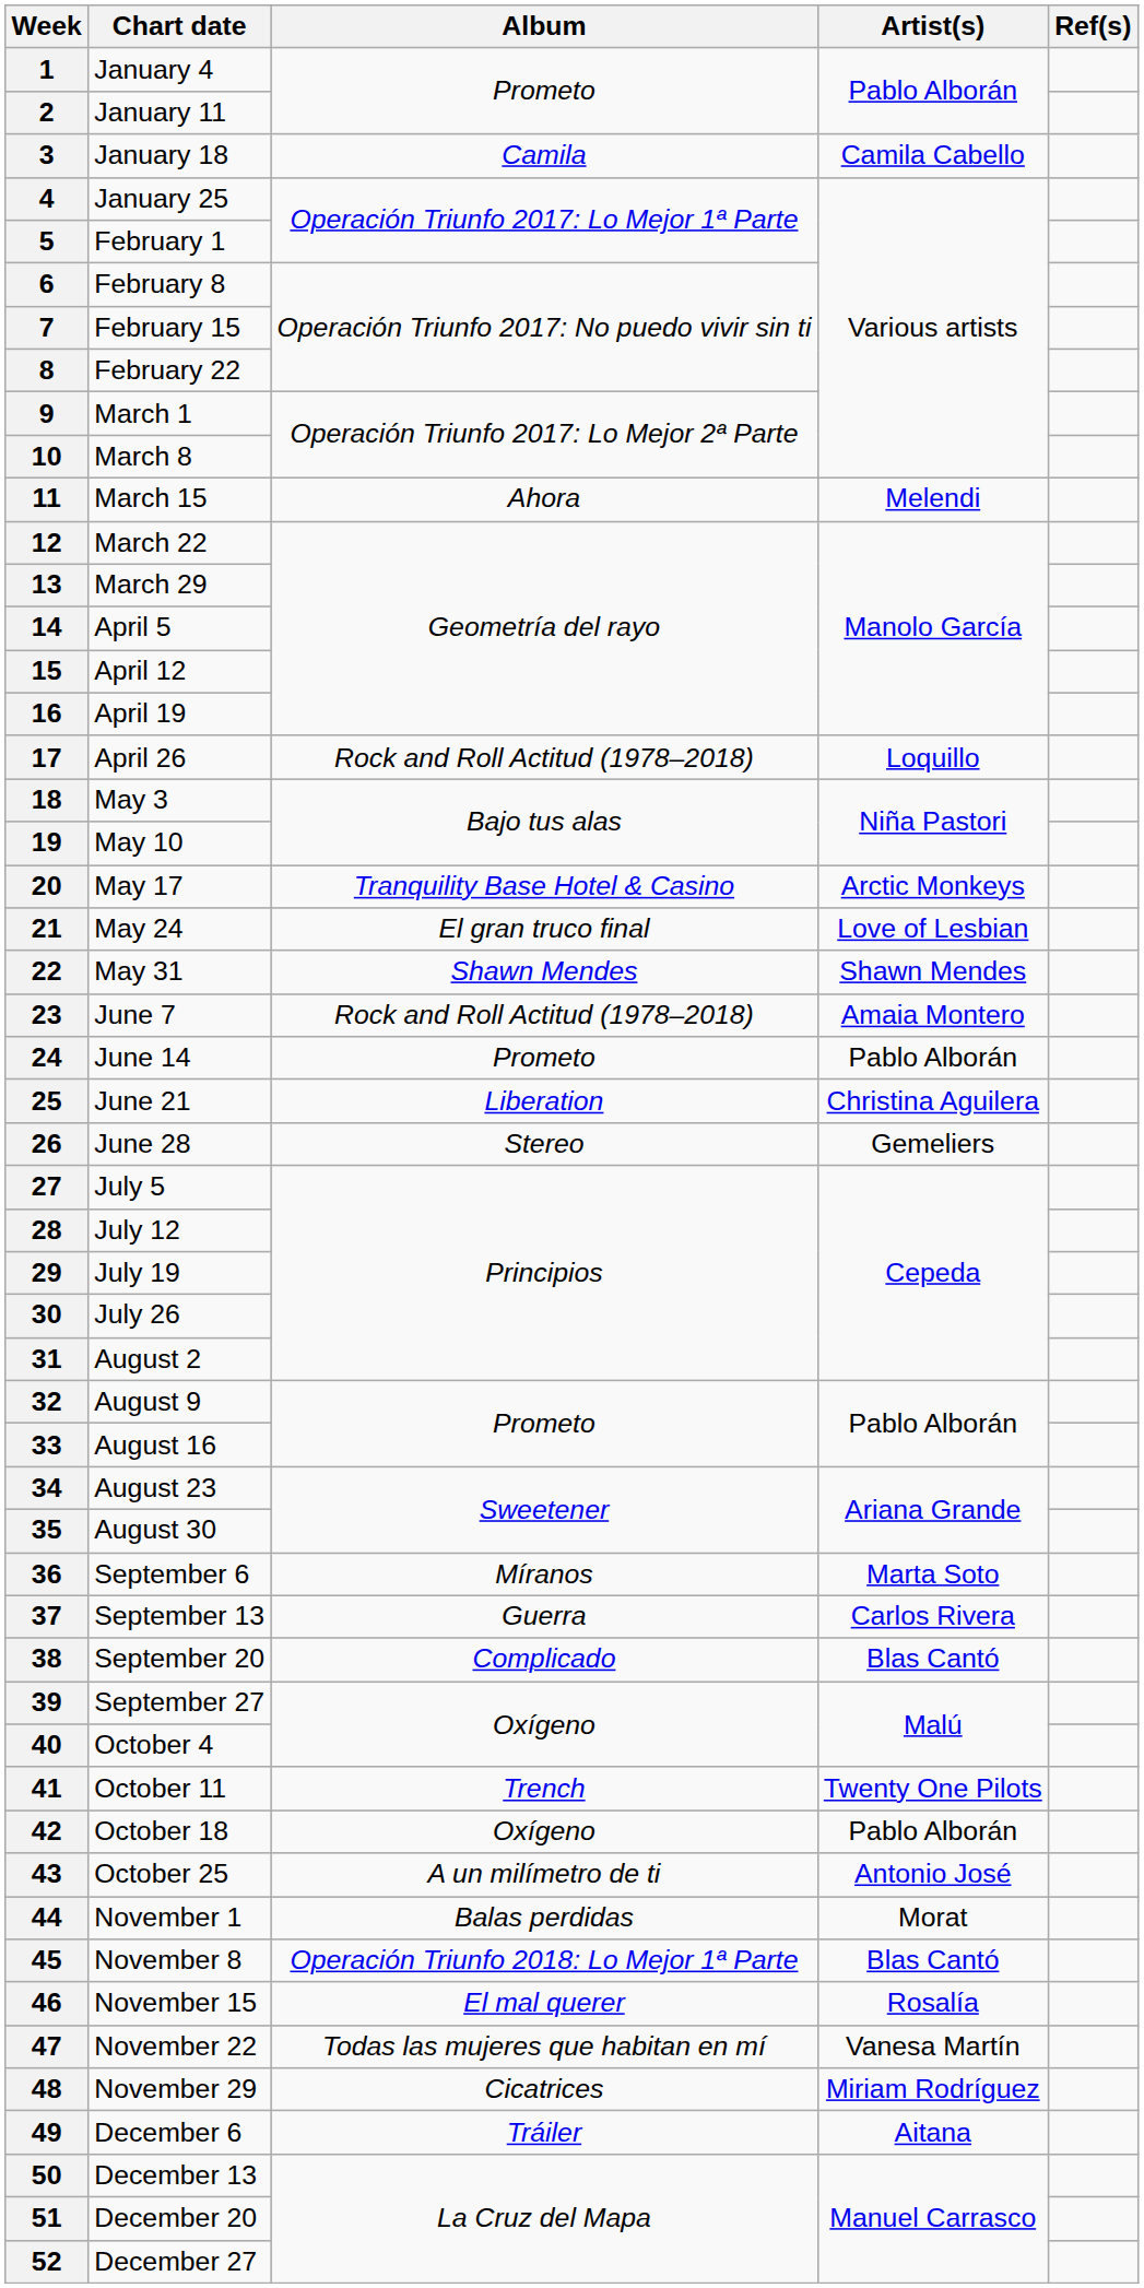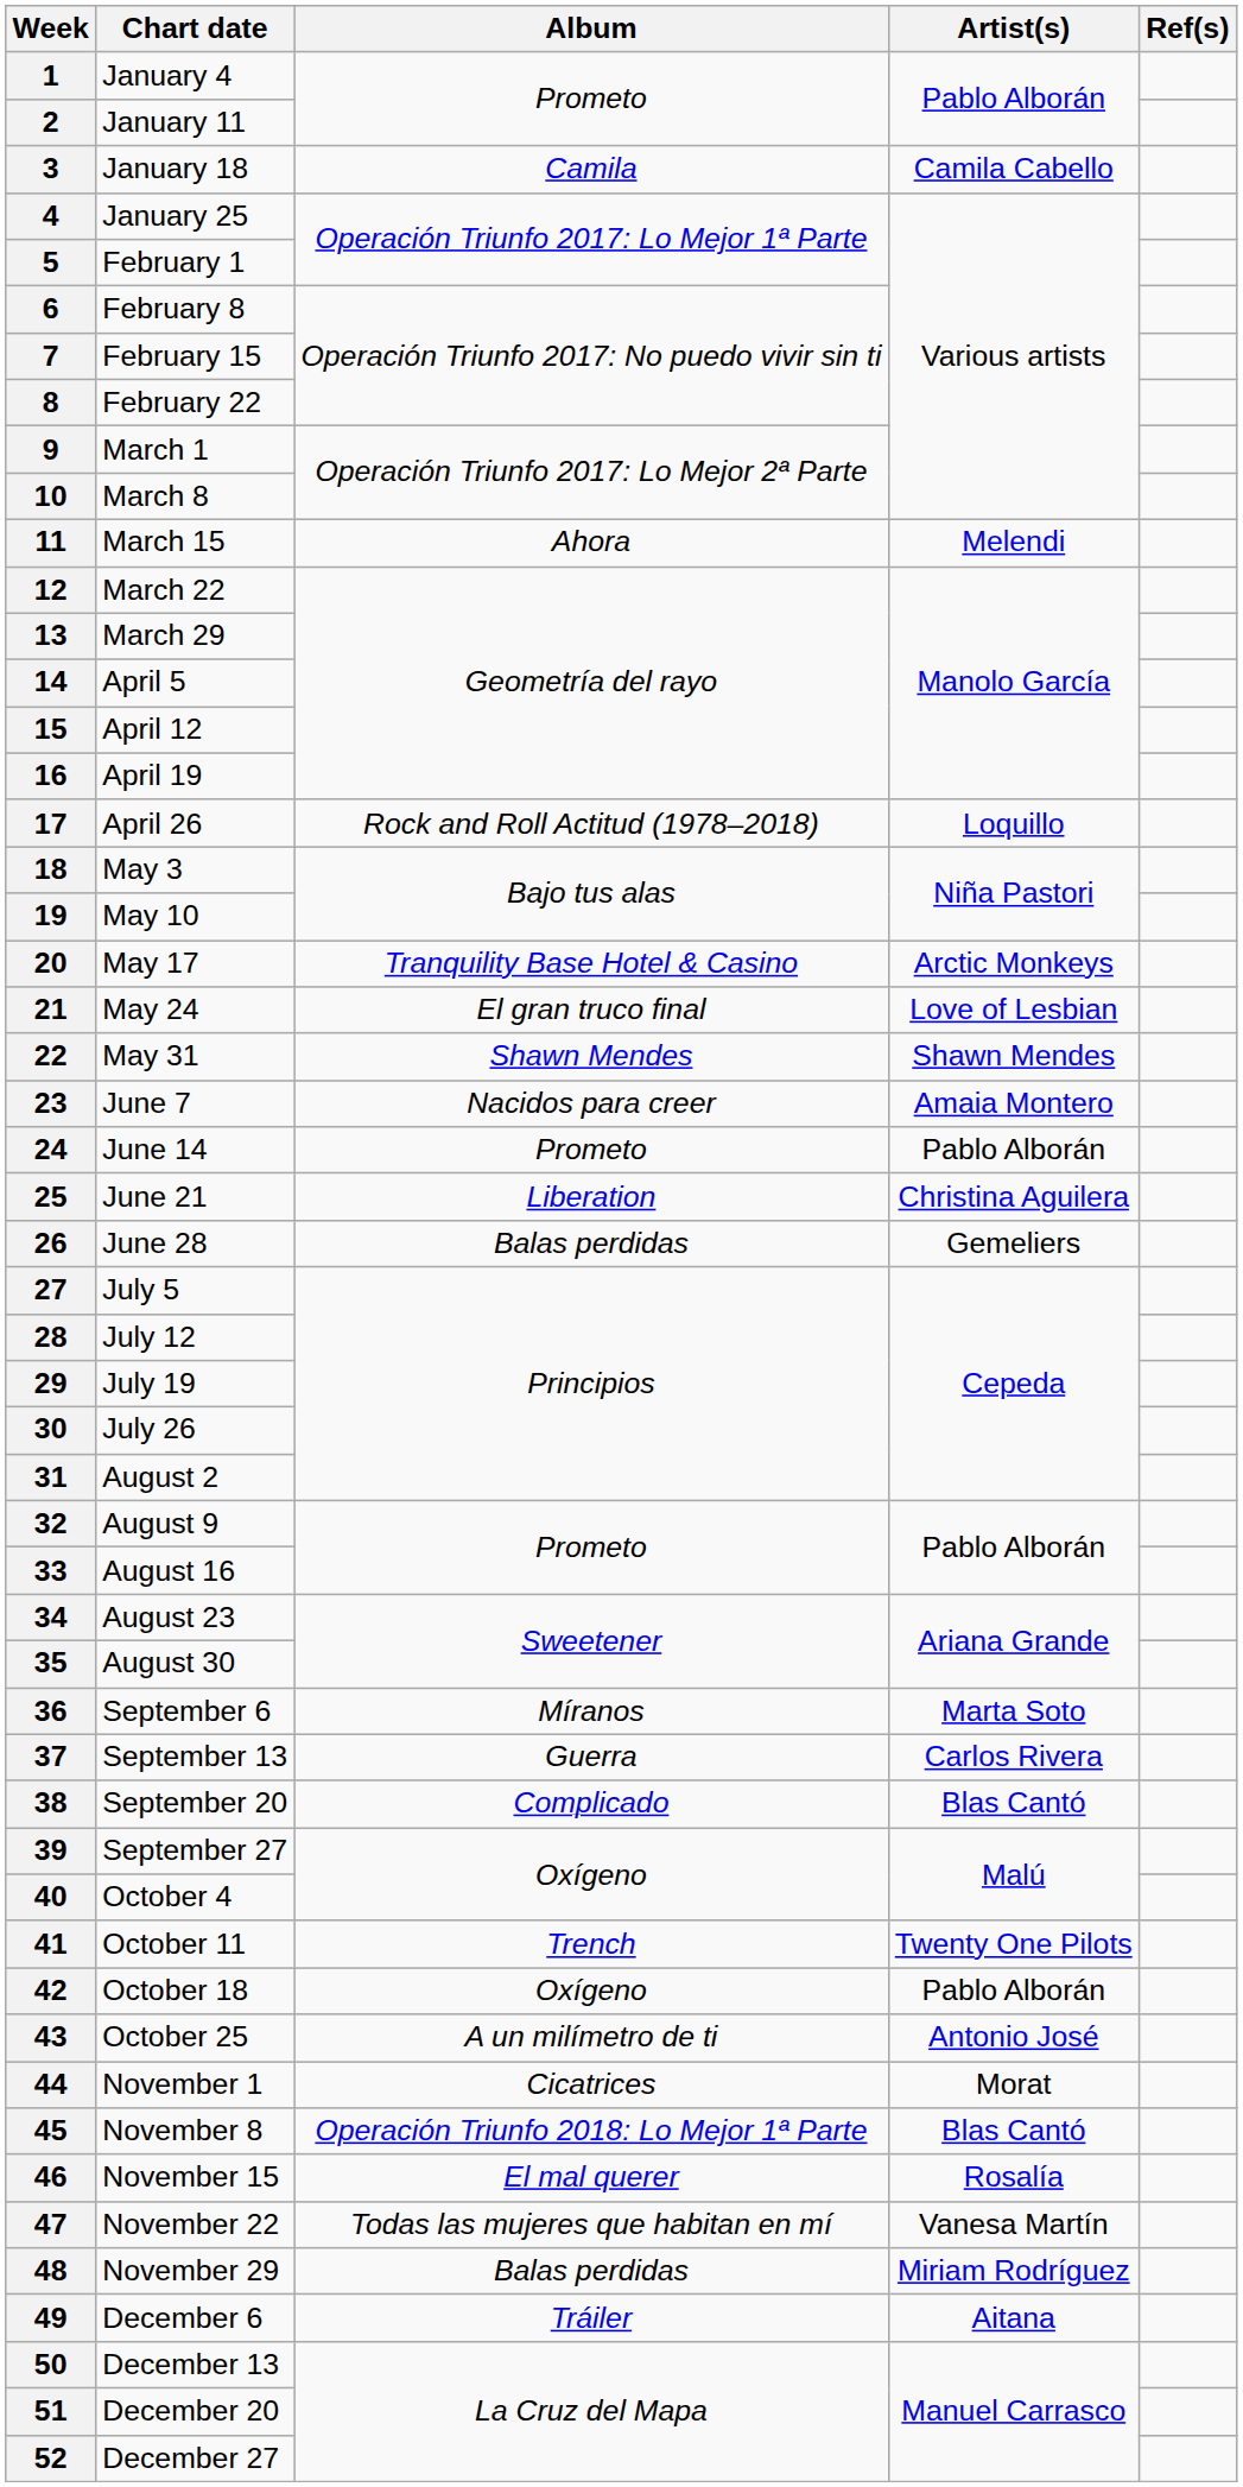 <table class="wikitable" style="text-align: center;">
 <tr>
 <th>Week</th>
 <th>Chart date</th>
 <th>Album</th>
 <th>Artist(s)</th>
 <th>Ref(s)</th>
 </tr>
 <tr>
 <th>1</th>
 <td style="text-align: left;">January 4</td>
 <td rowspan="2"><em>Prometo</em></td>
 <td rowspan="2"><a href='#'>Pablo Alborán</a></td>
 <td></td>
 </tr>
 <tr>
 <th>2</th>
 <td style="text-align: left;">January 11</td>
 <td></td>
 </tr>
 <tr>
 <th>3</th>
 <td style="text-align: left;">January 18</td>
 <td><em><a href='#'>Camila</a></em></td>
 <td><a href='#'>Camila Cabello</a></td>
 <td></td>
 </tr>
 <tr>
 <th>4</th>
 <td style="text-align: left;">January 25</td>
 <td rowspan="2"><em><a href='#'>Operación Triunfo 2017: Lo Mejor 1ª Parte</a></em></td>
 <td rowspan="7">Various artists</td>
 <td></td>
 </tr>
 <tr>
 <th>5</th>
 <td style="text-align: left;">February 1</td>
 <td></td>
 </tr>
 <tr>
 <th>6</th>
 <td style="text-align: left;">February 8</td>
 <td rowspan="3"><em>Operación Triunfo 2017: No puedo vivir sin ti</em></td>
 <td></td>
 </tr>
 <tr>
 <th>7</th>
 <td style="text-align: left;">February 15</td>
 <td></td>
 </tr>
 <tr>
 <th>8</th>
 <td style="text-align: left;">February 22</td>
 <td></td>
 </tr>
 <tr>
 <th>9</th>
 <td style="text-align: left;">March 1</td>
 <td rowspan="2"><em>Operación Triunfo 2017: Lo Mejor 2ª Parte</em></td>
 <td></td>
 </tr>
 <tr>
 <th>10</th>
 <td style="text-align: left;">March 8</td>
 <td></td>
 </tr>
 <tr>
 <th>11</th>
 <td style="text-align: left;">March 15</td>
 <td><em>Ahora</em></td>
 <td><a href='#'>Melendi</a></td>
 <td></td>
 </tr>
 <tr>
 <th>12</th>
 <td style="text-align: left;">March 22</td>
 <td rowspan="5"><em>Geometría del rayo</em></td>
 <td rowspan="5"><a href='#'>Manolo García</a></td>
 <td></td>
 </tr>
 <tr>
 <th>13</th>
 <td style="text-align: left;">March 29</td>
 <td></td>
 </tr>
 <tr>
 <th>14</th>
 <td style="text-align: left;">April 5</td>
 <td></td>
 </tr>
 <tr>
 <th>15</th>
 <td style="text-align: left;">April 12</td>
 <td></td>
 </tr>
 <tr>
 <th>16</th>
 <td style="text-align: left;">April 19</td>
 <td></td>
 </tr>
 <tr>
 <th>17</th>
 <td style="text-align: left;">April 26</td>
 <td><em>Rock and Roll Actitud (1978–2018)</em></td>
 <td><a href='#'>Loquillo</a></td>
 <td></td>
 </tr>
 <tr>
 <th>18</th>
 <td style="text-align: left;">May 3</td>
 <td rowspan="2"><em>Bajo tus alas</em></td>
 <td rowspan="2"><a href='#'>Niña Pastori</a></td>
 <td></td>
 </tr>
 <tr>
 <th>19</th>
 <td style="text-align: left;">May 10</td>
 <td></td>
 </tr>
 <tr>
 <th>20</th>
 <td style="text-align: left;">May 17</td>
 <td><em><a href='#'>Tranquility Base Hotel & Casino</a></em></td>
 <td><a href='#'>Arctic Monkeys</a></td>
 <td></td>
 </tr>
 <tr>
 <th>21</th>
 <td style="text-align: left;">May 24</td>
 <td><em>El gran truco final</em></td>
 <td><a href='#'>Love of Lesbian</a></td>
 <td></td>
 </tr>
 <tr>
 <th>22</th>
 <td style="text-align: left;">May 31</td>
 <td><em><a href='#'>Shawn Mendes</a></em></td>
 <td><a href='#'>Shawn Mendes</a></td>
 <td></td>
 </tr>
 <tr>
 <th>23</th>
 <td style="text-align: left;">June 7</td>
-<td><em>Rock and Roll Actitud (1978–2018)</em></td>
+<td><em>Nacidos para creer</em></td>
 <td><a href='#'>Amaia Montero</a></td>
 <td></td>
 </tr>
 <tr>
 <th>24</th>
 <td style="text-align: left;">June 14</td>
 <td><em>Prometo</em></td>
 <td>Pablo Alborán</td>
 <td></td>
 </tr>
 <tr>
 <th>25</th>
 <td style="text-align: left;">June 21</td>
 <td><em><a href='#'>Liberation</a></em></td>
 <td><a href='#'>Christina Aguilera</a></td>
 <td></td>
 </tr>
 <tr>
 <th>26</th>
 <td style="text-align: left;">June 28</td>
-<td><em>Stereo</em></td>
+<td><em>Balas perdidas</em></td>
 <td>Gemeliers</td>
 <td></td>
 </tr>
 <tr>
 <th>27</th>
 <td style="text-align: left;">July 5</td>
 <td rowspan="5"><em>Principios</em></td>
 <td rowspan="5"><a href='#'>Cepeda</a></td>
 <td></td>
 </tr>
 <tr>
 <th>28</th>
 <td style="text-align: left;">July 12</td>
 <td></td>
 </tr>
 <tr>
 <th>29</th>
 <td style="text-align: left;">July 19</td>
 <td></td>
 </tr>
 <tr>
 <th>30</th>
 <td style="text-align: left;">July 26</td>
 <td></td>
 </tr>
 <tr>
 <th>31</th>
 <td style="text-align: left;">August 2</td>
 <td></td>
 </tr>
 <tr>
 <th>32</th>
 <td style="text-align: left;">August 9</td>
 <td rowspan="2"><em>Prometo</em></td>
 <td rowspan="2">Pablo Alborán</td>
 <td></td>
 </tr>
 <tr>
 <th>33</th>
 <td style="text-align: left;">August 16</td>
 <td></td>
 </tr>
 <tr>
 <th>34</th>
 <td style="text-align: left;">August 23</td>
 <td rowspan="2"><em><a href='#'>Sweetener</a></em></td>
 <td rowspan="2"><a href='#'>Ariana Grande</a></td>
 <td></td>
 </tr>
 <tr>
 <th>35</th>
 <td style="text-align: left;">August 30</td>
 <td></td>
 </tr>
 <tr>
 <th>36</th>
 <td style="text-align: left;">September 6</td>
 <td><em>Míranos</em></td>
 <td><a href='#'>Marta Soto</a></td>
 <td></td>
 </tr>
 <tr>
 <th>37</th>
 <td style="text-align: left;">September 13</td>
 <td><em>Guerra</em></td>
 <td><a href='#'>Carlos Rivera</a></td>
 <td></td>
 </tr>
 <tr>
 <th>38</th>
 <td style="text-align: left;">September 20</td>
 <td><em><a href='#'>Complicado</a></em></td>
 <td><a href='#'>Blas Cantó</a></td>
 <td></td>
 </tr>
 <tr>
 <th>39</th>
 <td style="text-align: left;">September 27</td>
 <td rowspan="2"><em>Oxígeno</em></td>
 <td rowspan="2"><a href='#'>Malú</a></td>
 <td></td>
 </tr>
 <tr>
 <th>40</th>
 <td style="text-align: left;">October 4</td>
 <td></td>
 </tr>
 <tr>
 <th>41</th>
 <td style="text-align: left;">October 11</td>
 <td><em><a href='#'>Trench</a></em></td>
 <td><a href='#'>Twenty One Pilots</a></td>
 <td></td>
 </tr>
 <tr>
 <th>42</th>
 <td style="text-align: left;">October 18</td>
 <td><em>Oxígeno</em></td>
 <td>Pablo Alborán</td>
 <td></td>
 </tr>
 <tr>
 <th>43</th>
 <td style="text-align: left;">October 25</td>
 <td><em>A un milímetro de ti</em></td>
 <td><a href='#'>Antonio José</a></td>
 <td></td>
 </tr>
 <tr>
 <th>44</th>
 <td style="text-align: left;">November 1</td>
-<td><em>Balas perdidas</em></td>
+<td><em>Cicatrices</em></td>
 <td>Morat</td>
 <td></td>
 </tr>
 <tr>
 <th>45</th>
 <td style="text-align: left;">November 8</td>
 <td><em><a href='#'>Operación Triunfo 2018: Lo Mejor 1ª Parte</a></em></td>
 <td><a href='#'>Blas Cantó</a></td>
 <td></td>
 </tr>
 <tr>
 <th>46</th>
 <td style="text-align: left;">November 15</td>
 <td><em><a href='#'>El mal querer</a></em></td>
 <td><a href='#'>Rosalía</a></td>
 <td></td>
 </tr>
 <tr>
 <th>47</th>
 <td style="text-align: left;">November 22</td>
 <td><em>Todas las mujeres que habitan en mí</em></td>
 <td>Vanesa Martín</td>
 <td></td>
 </tr>
 <tr>
 <th>48</th>
 <td style="text-align: left;">November 29</td>
-<td><em>Cicatrices</em></td>
+<td><em>Balas perdidas</em></td>
 <td><a href='#'>Miriam Rodríguez</a></td>
 <td></td>
 </tr>
 <tr>
 <th>49</th>
 <td style="text-align: left;">December 6</td>
 <td><em><a href='#'>Tráiler</a></em></td>
 <td><a href='#'>Aitana</a></td>
 <td></td>
 </tr>
 <tr>
 <th>50</th>
 <td style="text-align: left;">December 13</td>
 <td rowspan="3"><em>La Cruz del Mapa</em></td>
 <td rowspan="3"><a href='#'>Manuel Carrasco</a></td>
 <td></td>
 </tr>
 <tr>
 <th>51</th>
 <td style="text-align: left;">December 20</td>
 <td></td>
 </tr>
 <tr>
 <th>52</th>
 <td style="text-align: left;">December 27</td>
 <td></td>
 </tr>
 </table>
